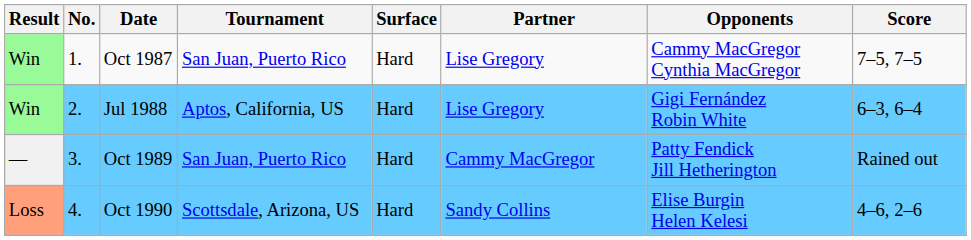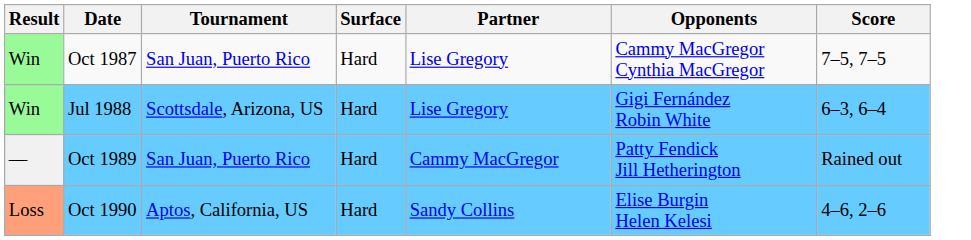 <table class="sortable wikitable">
 <tr>
 <th>Result</th>
-<th style="width:20px">No.</th>
 <th style="width:60px">Date</th>
 <th style="width:160px">Tournament</th>
 <th style="width:50px">Surface</th>
 <th style="width:170px">Partner</th>
 <th style="width:170px">Opponents</th>
 <th style="width:90px" class="unsortable">Score</th>
 </tr>
 <tr bgcolor=>
 <td style="background:#98fb98;">Win</td>
-<td>1.</td>
 <td>Oct 1987</td>
 <td><a href='#'>San Juan, Puerto Rico</a></td>
 <td>Hard</td>
 <td> <a href='#'>Lise Gregory</a></td>
 <td> <a href='#'>Cammy MacGregor</a> <br>  <a href='#'>Cynthia MacGregor</a></td>
 <td>7–5, 7–5</td>
 </tr>
 <tr style="background:#6cf;">
 <td style="background:#98fb98;">Win</td>
-<td>2.</td>
 <td>Jul 1988</td>
-<td><a href='#'>Aptos</a>, California, US</td>
+<td><a href='#'>Scottsdale</a>, Arizona, US</td>
 <td>Hard</td>
 <td> <a href='#'>Lise Gregory</a></td>
 <td> <a href='#'>Gigi Fernández</a> <br>  <a href='#'>Robin White</a></td>
 <td>6–3, 6–4</td>
 </tr>
 <tr style="background:#6cf;">
 <td style="background:#f1f1f1;">—</td>
-<td>3.</td>
 <td>Oct 1989</td>
 <td><a href='#'>San Juan, Puerto Rico</a></td>
 <td>Hard</td>
 <td> <a href='#'>Cammy MacGregor</a></td>
 <td> <a href='#'>Patty Fendick</a> <br>  <a href='#'>Jill Hetherington</a></td>
 <td>Rained out</td>
 </tr>
 <tr style="background:#6cf;">
 <td style="background:#ffa07a;">Loss</td>
-<td>4.</td>
 <td>Oct 1990</td>
-<td><a href='#'>Scottsdale</a>, Arizona, US</td>
+<td><a href='#'>Aptos</a>, California, US</td>
 <td>Hard</td>
 <td> <a href='#'>Sandy Collins</a></td>
 <td> <a href='#'>Elise Burgin</a> <br>  <a href='#'>Helen Kelesi</a></td>
 <td>4–6, 2–6</td>
 </tr>
 </table>
